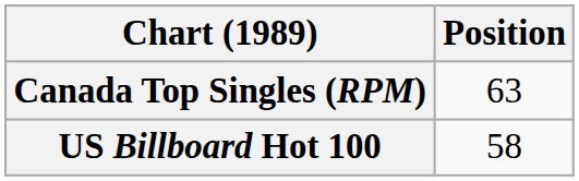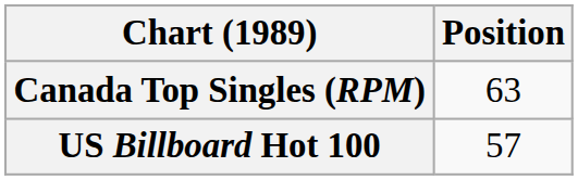 <table class="wikitable sortable plainrowheaders">
 <tr>
 <th scope="col">Chart (1989)</th>
 <th scope="col">Position</th>
 </tr>
 <tr>
 <th scope="row">Canada Top Singles (<em>RPM</em>)</th>
 <td style="text-align:center;">63</td>
 </tr>
 <tr>
 <th scope="row">US <em>Billboard</em> Hot 100</th>
-<td style="text-align:center;">58</td>
+<td style="text-align:center;">57</td>
 </tr>
 </table>
